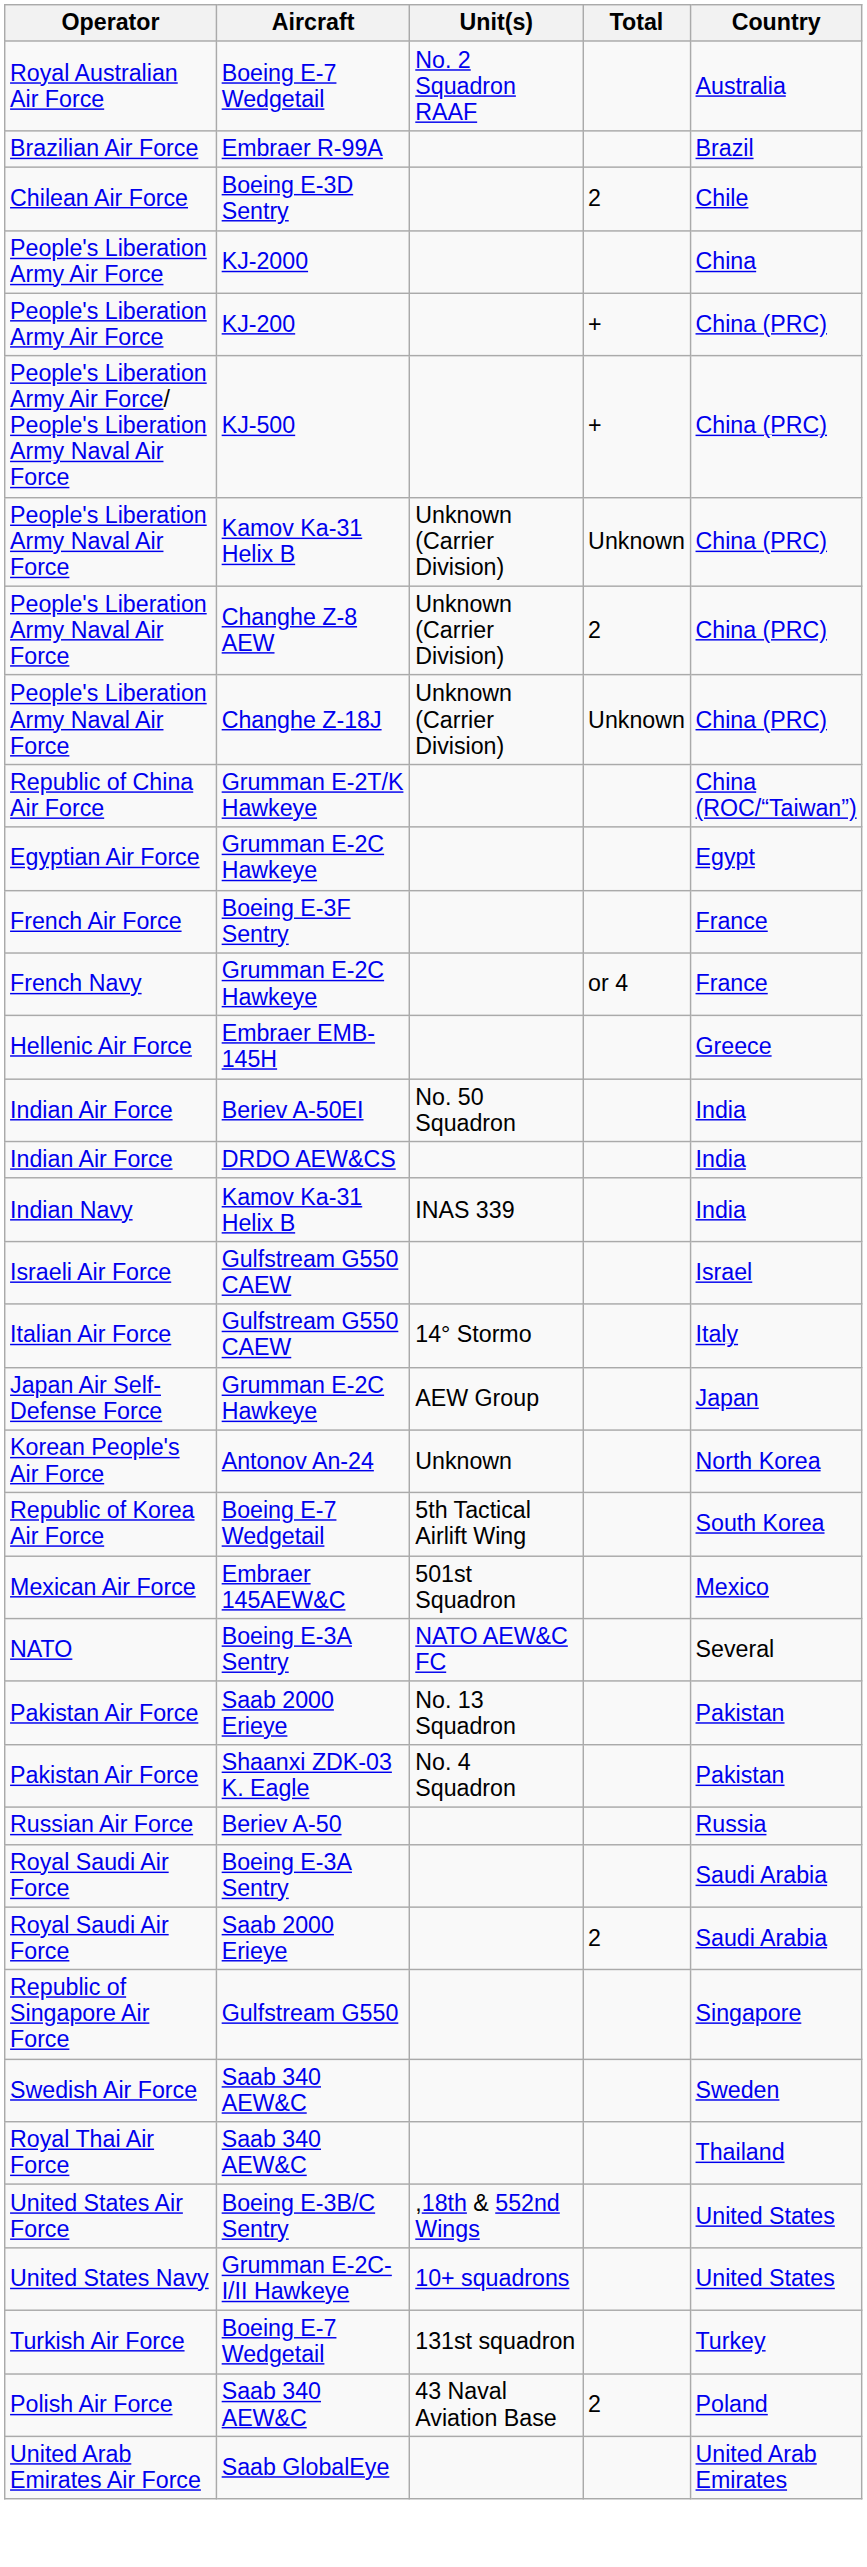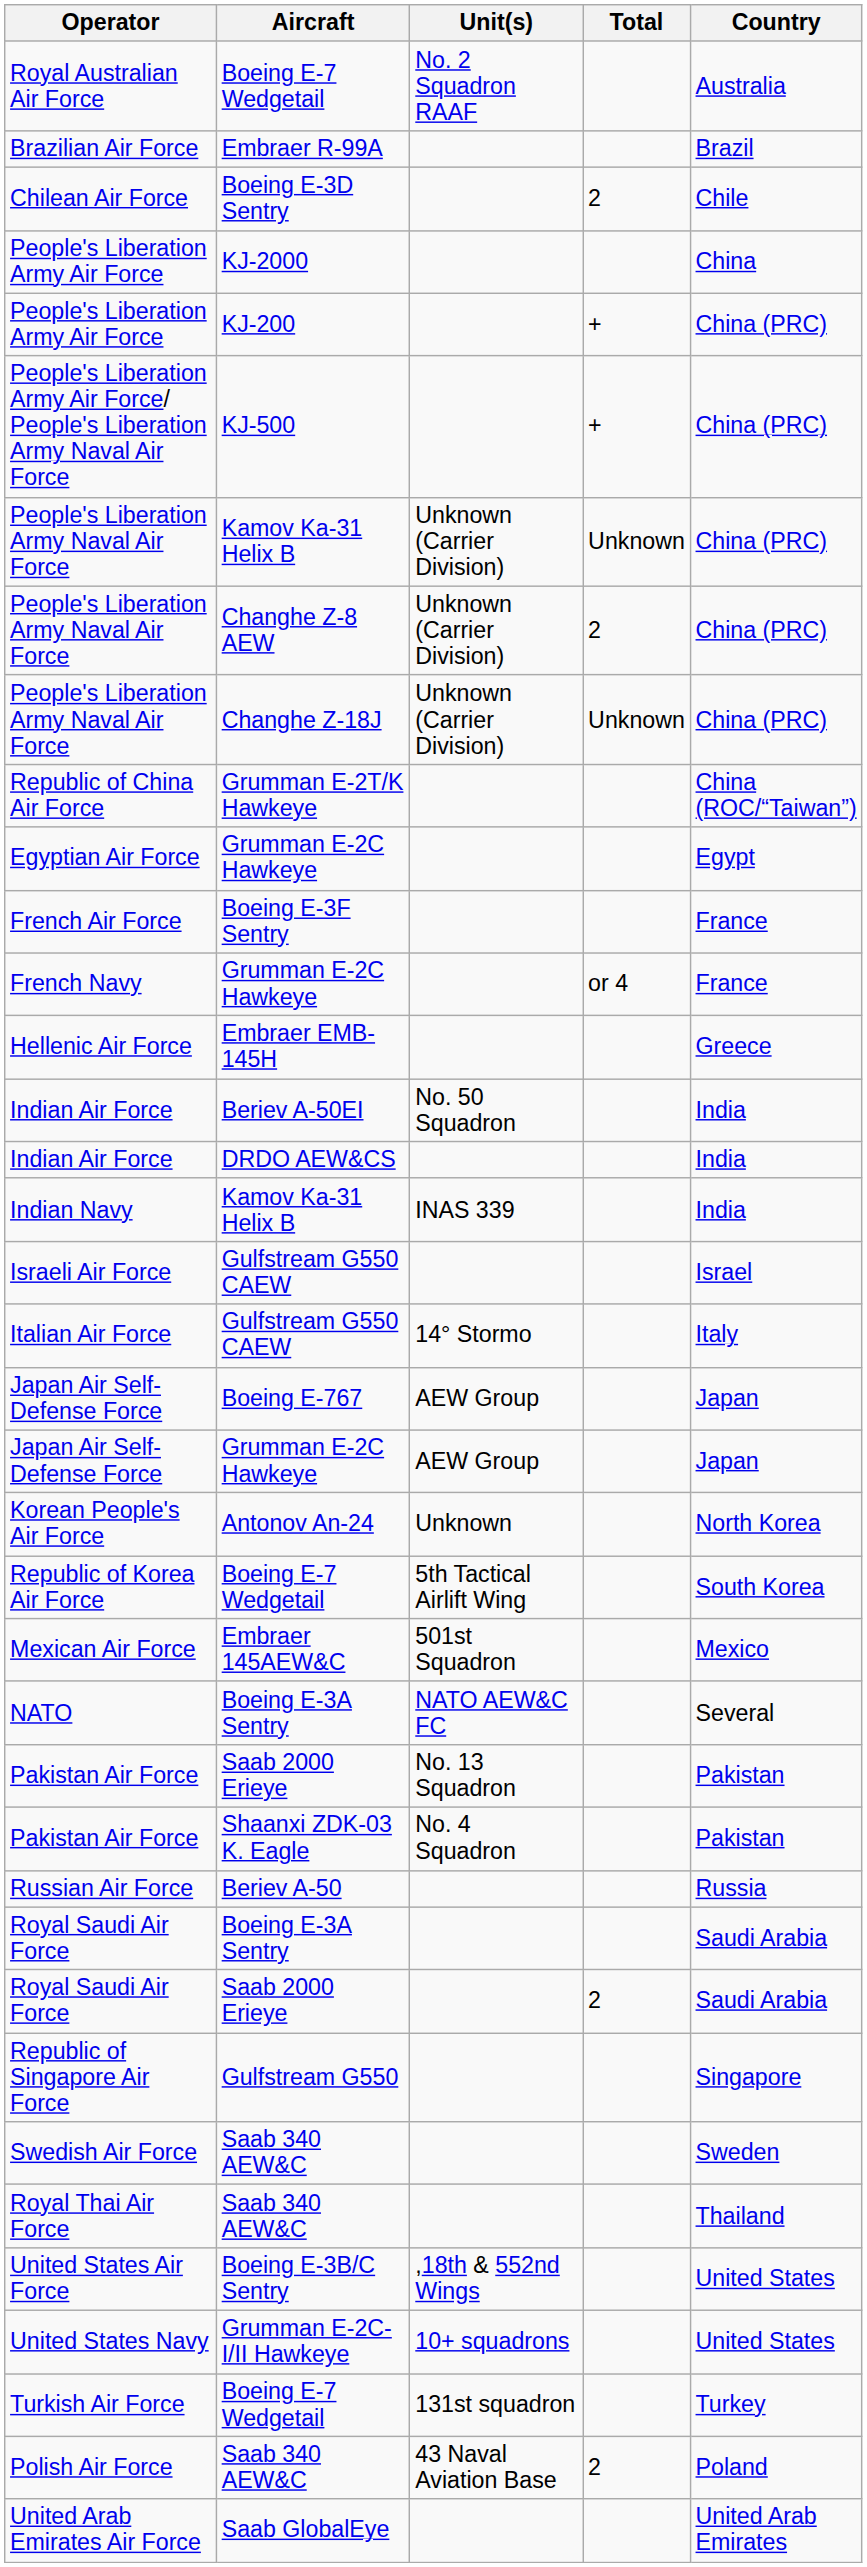 <table class="wikitable sortable" style="width:67%;">
 <tr>
 <th width="35%">Operator</th>
 <th width="29%">Aircraft</th>
 <th width="26%">Unit(s)</th>
 <th width="12%">Total</th>
 <th width="25%">Country</th>
 </tr>
 <tr>
 <td><a href='#'>Royal Australian Air Force</a></td>
 <td><a href='#'>Boeing E-7 Wedgetail</a></td>
 <td><a href='#'>No. 2 Squadron RAAF</a></td>
 <td></td>
 <td><a href='#'>Australia</a></td>
 </tr>
 <tr>
 <td><a href='#'>Brazilian Air Force</a></td>
 <td><a href='#'>Embraer R-99A</a></td>
 <td></td>
 <td></td>
 <td><a href='#'>Brazil</a></td>
 </tr>
 <tr>
 <td><a href='#'>Chilean Air Force</a></td>
 <td><a href='#'>Boeing E-3D Sentry</a></td>
 <td></td>
 <td>2</td>
 <td><a href='#'>Chile</a></td>
 </tr>
 <tr>
 <td><a href='#'>People's Liberation Army Air Force</a></td>
 <td><a href='#'>KJ-2000</a></td>
 <td></td>
 <td></td>
 <td><a href='#'>China</a></td>
 </tr>
 <tr>
 <td><a href='#'>People's Liberation Army Air Force</a></td>
 <td><a href='#'>KJ-200</a></td>
 <td></td>
 <td>+</td>
 <td><a href='#'>China (PRC)</a></td>
 </tr>
 <tr>
 <td><a href='#'>People's Liberation Army Air Force</a>/ <a href='#'>People's Liberation Army Naval Air Force</a></td>
 <td><a href='#'>KJ-500</a></td>
 <td></td>
 <td>+</td>
 <td><a href='#'>China (PRC)</a></td>
 </tr>
 <tr>
 <td><a href='#'>People's Liberation Army Naval Air Force</a></td>
 <td><a href='#'>Kamov Ka-31 Helix B</a></td>
 <td>Unknown (Carrier Division)</td>
 <td>Unknown</td>
 <td><a href='#'>China (PRC)</a></td>
 </tr>
 <tr>
 <td><a href='#'>People's Liberation Army Naval Air Force</a></td>
 <td><a href='#'>Changhe Z-8 AEW</a></td>
 <td>Unknown (Carrier Division)</td>
 <td>2</td>
 <td><a href='#'>China (PRC)</a></td>
 </tr>
 <tr>
 <td><a href='#'>People's Liberation Army Naval Air Force</a></td>
 <td><a href='#'>Changhe Z-18J</a></td>
 <td>Unknown (Carrier Division)</td>
 <td>Unknown</td>
 <td><a href='#'>China (PRC)</a></td>
 </tr>
 <tr>
 <td><a href='#'>Republic of China Air Force</a></td>
 <td><a href='#'>Grumman E-2T/K Hawkeye</a></td>
 <td></td>
 <td></td>
 <td><a href='#'>China (ROC/“Taiwan”)</a></td>
 </tr>
 <tr>
 <td><a href='#'>Egyptian Air Force</a></td>
 <td><a href='#'>Grumman E-2C Hawkeye</a></td>
 <td></td>
 <td></td>
 <td><a href='#'>Egypt</a></td>
 </tr>
 <tr>
 <td><a href='#'>French Air Force</a></td>
 <td><a href='#'>Boeing E-3F Sentry</a></td>
 <td></td>
 <td></td>
 <td><a href='#'>France</a></td>
 </tr>
 <tr>
 <td><a href='#'>French Navy</a></td>
 <td><a href='#'>Grumman E-2C Hawkeye</a></td>
 <td></td>
 <td> or 4</td>
 <td><a href='#'>France</a></td>
 </tr>
 <tr>
 <td><a href='#'>Hellenic Air Force</a></td>
 <td><a href='#'>Embraer EMB-145H</a></td>
 <td></td>
 <td></td>
 <td><a href='#'>Greece</a></td>
 </tr>
 <tr>
 <td><a href='#'>Indian Air Force</a></td>
 <td><a href='#'>Beriev A-50EI</a></td>
 <td>No. 50 Squadron</td>
 <td></td>
 <td><a href='#'>India</a></td>
 </tr>
 <tr>
 <td><a href='#'>Indian Air Force</a></td>
 <td><a href='#'>DRDO AEW&CS</a></td>
 <td></td>
 <td></td>
 <td><a href='#'>India</a></td>
 </tr>
 <tr>
 <td><a href='#'>Indian Navy</a></td>
 <td><a href='#'>Kamov Ka-31 Helix B</a></td>
 <td>INAS 339</td>
 <td></td>
 <td><a href='#'>India</a></td>
 </tr>
 <tr>
 <td><a href='#'>Israeli Air Force</a></td>
 <td><a href='#'>Gulfstream G550 CAEW</a></td>
 <td></td>
 <td></td>
 <td><a href='#'>Israel</a></td>
 </tr>
 <tr>
 <td><a href='#'>Italian Air Force</a></td>
 <td><a href='#'>Gulfstream G550 CAEW</a></td>
 <td>14° Stormo</td>
 <td></td>
 <td><a href='#'>Italy</a></td>
 </tr>
 <tr>
 <td><a href='#'>Japan Air Self-Defense Force</a></td>
+<td><a href='#'>Boeing E-767</a><br></td>
+<td>AEW Group</td>
+<td></td>
+<td><a href='#'>Japan</a></td>
+</tr>
+<tr>
+<td><a href='#'>Japan Air Self-Defense Force</a></td>
 <td><a href='#'>Grumman E-2C Hawkeye</a></td>
 <td>AEW Group</td>
 <td></td>
 <td><a href='#'>Japan</a></td>
 </tr>
 <tr>
 <td><a href='#'>Korean People's Air Force</a></td>
 <td><a href='#'>Antonov An-24</a></td>
 <td>Unknown</td>
 <td></td>
 <td><a href='#'>North Korea</a></td>
 </tr>
 <tr>
 <td><a href='#'>Republic of Korea Air Force</a></td>
 <td><a href='#'>Boeing E-7 Wedgetail</a></td>
 <td>5th Tactical Airlift Wing</td>
 <td></td>
 <td><a href='#'>South Korea</a></td>
 </tr>
 <tr>
 <td><a href='#'>Mexican Air Force</a></td>
 <td><a href='#'>Embraer 145AEW&C</a></td>
 <td>501st Squadron</td>
 <td></td>
 <td><a href='#'>Mexico</a></td>
 </tr>
 <tr>
 <td><a href='#'>NATO</a></td>
 <td><a href='#'>Boeing E-3A Sentry</a></td>
 <td><a href='#'>NATO AEW&C FC</a></td>
 <td></td>
 <td>Several</td>
 </tr>
 <tr>
 <td><a href='#'>Pakistan Air Force</a></td>
 <td><a href='#'>Saab 2000 Erieye</a></td>
 <td>No. 13 Squadron</td>
 <td></td>
 <td><a href='#'>Pakistan</a></td>
 </tr>
 <tr>
 <td><a href='#'>Pakistan Air Force</a></td>
 <td><a href='#'>Shaanxi ZDK-03 K. Eagle</a></td>
 <td>No. 4 Squadron</td>
 <td></td>
 <td><a href='#'>Pakistan</a></td>
 </tr>
 <tr>
 <td><a href='#'>Russian Air Force</a></td>
 <td><a href='#'>Beriev A-50</a></td>
 <td></td>
 <td></td>
 <td><a href='#'>Russia</a></td>
 </tr>
 <tr>
 <td><a href='#'>Royal Saudi Air Force</a></td>
 <td><a href='#'>Boeing E-3A Sentry</a></td>
 <td></td>
 <td></td>
 <td><a href='#'>Saudi Arabia</a></td>
 </tr>
 <tr>
 <td><a href='#'>Royal Saudi Air Force</a></td>
 <td><a href='#'>Saab 2000 Erieye</a></td>
 <td></td>
 <td>2</td>
 <td><a href='#'>Saudi Arabia</a></td>
 </tr>
 <tr>
 <td><a href='#'>Republic of Singapore Air Force</a></td>
 <td><a href='#'>Gulfstream G550</a></td>
 <td></td>
 <td></td>
 <td><a href='#'>Singapore</a></td>
 </tr>
 <tr>
 <td><a href='#'>Swedish Air Force</a></td>
 <td><a href='#'>Saab 340 AEW&C</a></td>
 <td></td>
 <td></td>
 <td><a href='#'>Sweden</a></td>
 </tr>
 <tr>
 <td><a href='#'>Royal Thai Air Force</a></td>
 <td><a href='#'>Saab 340 AEW&C</a></td>
 <td></td>
 <td></td>
 <td><a href='#'>Thailand</a></td>
 </tr>
 <tr>
 <td><a href='#'>United States Air Force</a></td>
 <td><a href='#'>Boeing E-3B/C Sentry</a></td>
 <td>,<a href='#'>18th</a> & <a href='#'>552nd Wings</a></td>
 <td></td>
 <td><a href='#'>United States</a></td>
 </tr>
 <tr>
 <td><a href='#'>United States Navy</a></td>
 <td><a href='#'>Grumman E-2C-I/II Hawkeye</a></td>
 <td><a href='#'>10+ squadrons</a></td>
 <td></td>
 <td><a href='#'>United States</a></td>
 </tr>
 <tr>
 <td><a href='#'>Turkish Air Force</a></td>
 <td><a href='#'>Boeing E-7 Wedgetail</a></td>
 <td>131st squadron</td>
 <td></td>
 <td><a href='#'>Turkey</a></td>
 </tr>
 <tr>
 <td><a href='#'>Polish Air Force</a></td>
 <td><a href='#'>Saab 340 AEW&C</a></td>
 <td>43 Naval Aviation Base</td>
 <td>2</td>
 <td><a href='#'>Poland</a></td>
 </tr>
 <tr>
 <td><a href='#'>United Arab Emirates Air Force</a></td>
 <td><a href='#'>Saab GlobalEye</a></td>
 <td></td>
 <td></td>
 <td><a href='#'>United Arab Emirates</a></td>
 </tr>
 </table>
